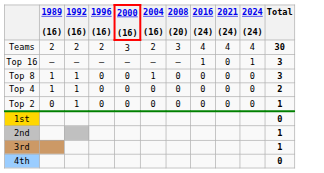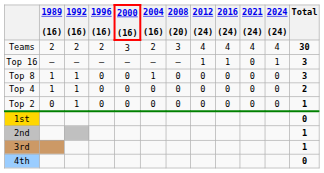 <table class="wikitable" style="text-align: center">
 <tr valign=top>
 <th></th>
 <th><a href='#'>1989</a><br><br>(16)</th>
 <th><a href='#'>1992</a><br><br>(16)</th>
 <th><a href='#'>1996</a><br><br>(16)</th>
 <th style="border:3px solid red"><a href='#'>2000</a><br><br>(16)</th>
 <th><a href='#'>2004</a><br><br>(16)</th>
 <th><a href='#'>2008</a><br><br>(20)</th>
+<th><a href='#'>2012</a><br><br>(24)</th>
 <th><a href='#'>2016</a><br><br>(24)</th>
 <th><a href='#'>2021</a><br><br>(24)</th>
 <th><a href='#'>2024</a><br><br>(24)</th>
 <th>Total</th>
 </tr>
 <tr>
 <td>Teams</td>
 <td>2</td>
 <td>2</td>
 <td>2</td>
 <td>3</td>
 <td>2</td>
 <td>3</td>
 <td>4</td>
 <td>4</td>
 <td>4</td>
+<td>4</td>
 <td><strong>30</strong></td>
 </tr>
 <tr>
 <td>Top 16</td>
 <td>—</td>
 <td>—</td>
 <td>—</td>
 <td>—</td>
 <td>—</td>
 <td>—</td>
+<td>1</td>
 <td>1</td>
 <td>0</td>
 <td>1</td>
 <td><strong>3</strong></td>
 </tr>
 <tr>
 <td>Top 8</td>
 <td>1</td>
 <td>1</td>
 <td>0</td>
 <td>0</td>
 <td>1</td>
 <td>0</td>
 <td>0</td>
 <td>0</td>
 <td>0</td>
+<td>0</td>
 <td><strong>3</strong></td>
 </tr>
 <tr>
 <td>Top 4</td>
 <td>1</td>
 <td>1</td>
+<td>0</td>
 <td>0</td>
 <td>0</td>
 <td>0</td>
 <td>0</td>
 <td>0</td>
 <td>0</td>
 <td>0</td>
 <td><strong>2</strong></td>
 </tr>
 <tr>
 <td>Top 2</td>
 <td>0</td>
 <td>1</td>
 <td>0</td>
 <td>0</td>
 <td>0</td>
 <td>0</td>
 <td>0</td>
 <td>0</td>
 <td>0</td>
+<td>0</td>
 <td><strong>1</strong></td>
 </tr>
 <tr style="border-top:3px solid green;">
 <td bgcolor=gold>1st</td>
+<td></td>
 <td></td>
 <td></td>
 <td></td>
 <td></td>
 <td></td>
 <td></td>
 <td></td>
 <td></td>
 <td></td>
 <td><strong>0</strong></td>
 </tr>
 <tr>
 <td bgcolor=silver>2nd</td>
 <td></td>
 <td bgcolor=silver></td>
 <td></td>
 <td></td>
 <td></td>
 <td></td>
 <td></td>
 <td></td>
 <td></td>
+<td></td>
 <td><strong>1</strong></td>
 </tr>
 <tr>
 <td bgcolor=#cc9966>3rd</td>
 <td bgcolor=#cc9966></td>
+<td></td>
 <td></td>
 <td></td>
 <td></td>
 <td></td>
 <td></td>
 <td></td>
 <td></td>
 <td></td>
 <td><strong>1</strong></td>
 </tr>
 <tr>
 <td bgcolor=#9acdff>4th</td>
 <td></td>
 <td></td>
 <td></td>
 <td></td>
 <td></td>
 <td></td>
 <td></td>
 <td></td>
 <td></td>
+<td></td>
 <td><strong>0</strong></td>
 </tr>
 </table>
